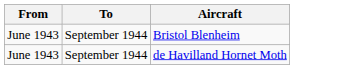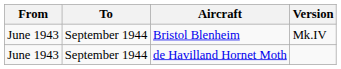 <table class="wikitable">
 <tr>
 <th>From</th>
 <th>To</th>
 <th>Aircraft</th>
+<th>Version</th>
 </tr>
 <tr>
 <td>June 1943</td>
 <td>September 1944</td>
 <td><a href='#'>Bristol Blenheim</a></td>
+<td>Mk.IV</td>
 </tr>
 <tr>
 <td>June 1943</td>
 <td>September 1944</td>
 <td><a href='#'>de Havilland Hornet Moth</a></td>
+<td></td>
 </tr>
 </table>
